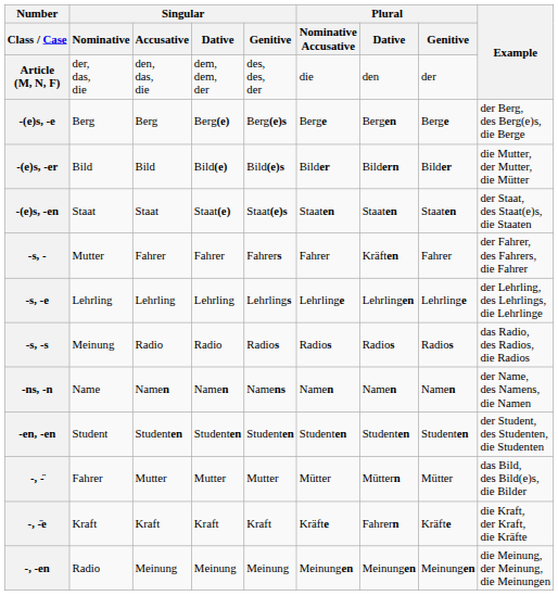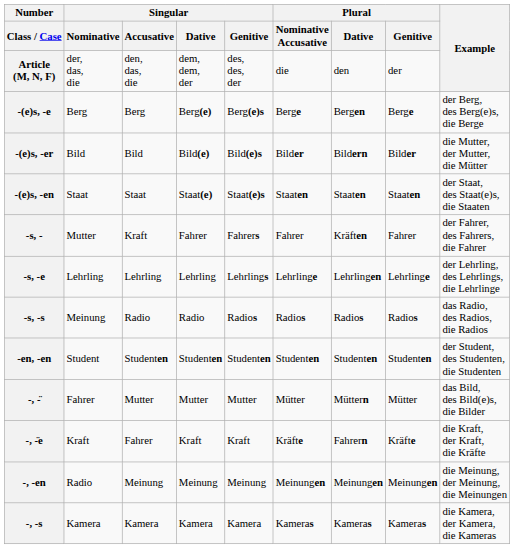 <table class="wikitable">
 <tr>
 <th>Number</th>
 <th colspan="4">Singular</th>
 <th colspan="3">Plural</th>
 <th rowspan="3">Example</th>
 </tr>
 <tr>
 <th>Class / <a href='#'>Case</a></th>
 <th>Nominative</th>
 <th>Accusative</th>
 <th>Dative</th>
 <th>Genitive</th>
 <th>Nominative<br>Accusative</th>
 <th>Dative</th>
 <th>Genitive</th>
 </tr>
 <tr>
 <th>Article<br>(M, N, F)</th>
 <td>der,<br>das,<br>die</td>
 <td>den,<br>das,<br>die</td>
 <td>dem,<br>dem,<br>der</td>
 <td>des,<br>des,<br>der</td>
 <td>die</td>
 <td>den</td>
 <td>der</td>
 </tr>
 <tr>
 <th>-(e)s, -e</th>
 <td>Berg</td>
 <td>Berg</td>
 <td>Berg<strong>(e)</strong></td>
 <td>Berg<strong>(e)s</strong></td>
 <td>Berg<strong>e</strong></td>
 <td>Berg<strong>en</strong></td>
 <td>Berg<strong>e</strong></td>
 <td>der Berg,<br>des Berg(e)s,<br>die Berge</td>
 </tr>
 <tr>
 <th>-(e)s, -er</th>
 <td>Bild</td>
 <td>Bild</td>
 <td>Bild<strong>(e)</strong></td>
 <td>Bild<strong>(e)s</strong></td>
 <td>Bild<strong>er</strong></td>
 <td>Bild<strong>ern</strong></td>
 <td>Bild<strong>er</strong></td>
 <td>die Mutter,<br>der Mutter,<br>die Mütter</td>
 </tr>
 <tr>
 <th>-(e)s, -en</th>
 <td>Staat</td>
 <td>Staat</td>
 <td>Staat<strong>(e)</strong></td>
 <td>Staat<strong>(e)s</strong></td>
 <td>Staat<strong>en</strong></td>
 <td>Staat<strong>en</strong></td>
 <td>Staat<strong>en</strong></td>
 <td>der Staat,<br>des Staat(e)s,<br>die Staaten</td>
 </tr>
 <tr>
 <th>-s, -</th>
 <td>Mutter</td>
-<td>Fahrer</td>
+<td>Kraft</td>
 <td>Fahrer</td>
 <td>Fahrer<strong>s</strong></td>
 <td>Fahrer</td>
 <td>Kräft<strong>en</strong></td>
 <td>Fahrer</td>
 <td>der Fahrer,<br>des Fahrers,<br>die Fahrer</td>
 </tr>
 <tr>
 <th>-s, -e</th>
 <td>Lehrling</td>
 <td>Lehrling</td>
 <td>Lehrling</td>
 <td>Lehrling<strong>s</strong></td>
 <td>Lehrling<strong>e</strong></td>
 <td>Lehrling<strong>en</strong></td>
 <td>Lehrling<strong>e</strong></td>
 <td>der Lehrling,<br>des Lehrlings,<br>die Lehrlinge</td>
 </tr>
 <tr>
 <th>-s, -s</th>
 <td>Meinung</td>
 <td>Radio</td>
 <td>Radio</td>
 <td>Radio<strong>s</strong></td>
 <td>Radio<strong>s</strong></td>
 <td>Radio<strong>s</strong></td>
 <td>Radio<strong>s</strong></td>
 <td>das Radio,<br>des Radios,<br>die Radios</td>
 </tr>
 <tr>
-<th>-ns, -n</th>
-<td>Name</td>
-<td>Name<strong>n</strong></td>
-<td>Name<strong>n</strong></td>
-<td>Name<strong>ns</strong></td>
-<td>Name<strong>n</strong></td>
-<td>Name<strong>n </strong></td>
-<td>Name<strong>n </strong></td>
-<td>der Name,<br>des Namens,<br>die Namen</td>
-</tr>
-<tr>
 <th>-en, -en</th>
 <td>Student</td>
 <td>Student<strong>en</strong></td>
 <td>Student<strong>en</strong></td>
 <td>Student<strong>en</strong></td>
 <td>Student<strong>en</strong></td>
 <td>Student<strong>en</strong></td>
 <td>Student<strong>en</strong></td>
 <td>der Student,<br>des Studenten,<br>die Studenten</td>
 </tr>
 <tr>
 <th>-, -̈</th>
 <td>Fahrer</td>
 <td>Mutter</td>
 <td>Mutter</td>
 <td>Mutter</td>
 <td>Mütter</td>
 <td>Mütter<strong>n</strong></td>
 <td>Mütter</td>
 <td>das Bild,<br>des Bild(e)s,<br>die Bilder</td>
 </tr>
 <tr>
 <th>-, -̈e</th>
 <td>Kraft</td>
-<td>Kraft</td>
+<td>Fahrer</td>
 <td>Kraft</td>
 <td>Kraft</td>
 <td>Kräft<strong>e</strong></td>
 <td>Fahrer<strong>n</strong></td>
 <td>Kräft<strong>e</strong></td>
 <td>die Kraft,<br>der Kraft,<br>die Kräfte</td>
 </tr>
 <tr>
 <th>-, -en</th>
 <td>Radio</td>
 <td>Meinung</td>
 <td>Meinung</td>
 <td>Meinung</td>
 <td>Meinung<strong>en</strong></td>
 <td>Meinung<strong>en</strong></td>
 <td>Meinung<strong>en</strong></td>
 <td>die Meinung,<br>der Meinung,<br>die Meinungen</td>
 </tr>
+<tr>
+<th>-, -s</th>
+<td>Kamera</td>
+<td>Kamera</td>
+<td>Kamera</td>
+<td>Kamera</td>
+<td>Kamera<strong>s</strong></td>
+<td>Kamera<strong>s</strong></td>
+<td>Kamera<strong>s</strong></td>
+<td>die Kamera,<br>der Kamera,<br>die Kameras</td>
+</tr>
 </table>
